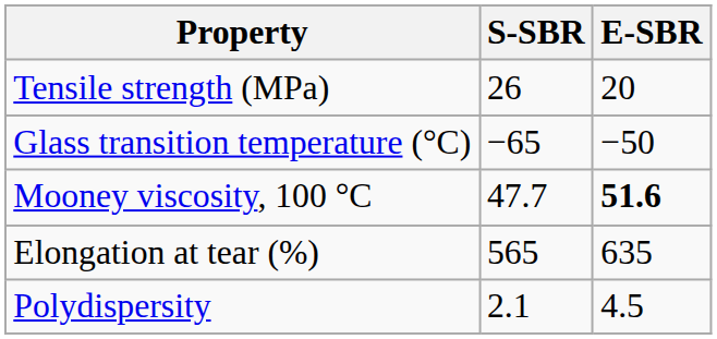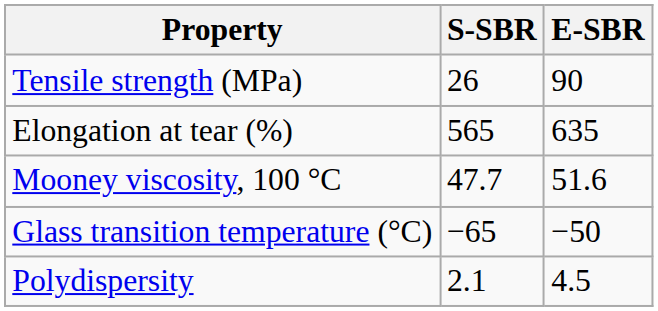 <table class="wikitable" align=left">
 <tr>
 <th>Property</th>
 <th>S-SBR</th>
 <th>E-SBR</th>
 </tr>
 <tr>
 <td><a href='#'>Tensile strength</a> (MPa)</td>
 <td>26</td>
-<td>20</td>
+<td>90</td>
+</tr>
+<tr>
+<td>Elongation at tear (%)</td>
+<td>565</td>
+<td>635</td>
+</tr>
+<tr>
+<td><a href='#'>Mooney viscosity</a>, 100 °C</td>
+<td>47.7</td>
+<td>51.6</td>
 </tr>
 <tr>
 <td><a href='#'>Glass transition temperature</a> (°C)</td>
 <td>−65</td>
 <td>−50</td>
 </tr>
 <tr>
-<td><a href='#'>Mooney viscosity</a>, 100 °C</td>
-<td>47.7</td>
-<td><strong>51.6</strong></td>
-</tr>
-<tr>
-<td>Elongation at tear (%)</td>
-<td>565</td>
-<td>635</td>
-</tr>
-<tr>
 <td><a href='#'>Polydispersity</a></td>
 <td>2.1</td>
 <td>4.5</td>
 </tr>
 </table>
